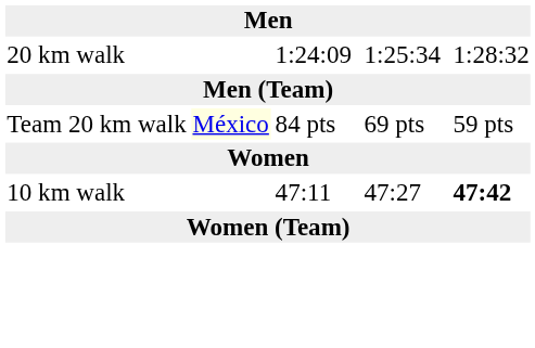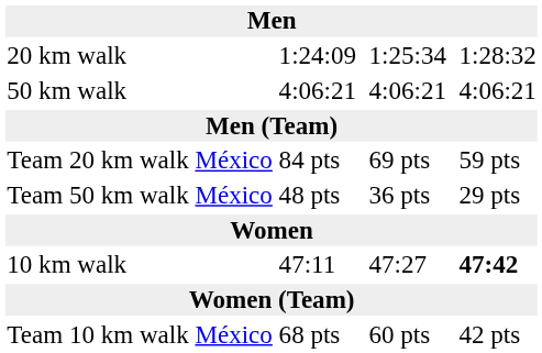 <table>
 <tr>
 <td colspan=7 bgcolor=#eeeeee style="text-align:center;"><strong>Men</strong></td>
 </tr>
 <tr>
 <td>20 km walk</td>
 <td></td>
 <td>1:24:09</td>
 <td></td>
 <td>1:25:34</td>
 <td></td>
 <td>1:28:32</td>
 </tr>
 <tr>
+<td>50 km walk</td>
+<td></td>
+<td>4:06:21</td>
+<td></td>
+<td>4:06:21</td>
+<td></td>
+<td>4:06:21</td>
+</tr>
+<tr>
 <td colspan=7 bgcolor=#eeeeee style="text-align:center;"><strong>Men (Team)</strong></td>
 </tr>
 <tr>
 <td>Team 20 km walk</td>
-<td style="background: lightyellow;"> <a href='#'>México</a></td>
+<td> <a href='#'>México</a></td>
 <td>84 pts</td>
 <td></td>
 <td>69 pts</td>
 <td></td>
 <td>59 pts</td>
+</tr>
+<tr>
+<td>Team 50 km walk</td>
+<td> <a href='#'>México</a></td>
+<td>48 pts</td>
+<td></td>
+<td>36 pts</td>
+<td></td>
+<td>29 pts</td>
 </tr>
 <tr>
 <td colspan=7 bgcolor=#eeeeee style="text-align:center;"><strong>Women</strong></td>
 </tr>
 <tr>
 <td>10 km walk</td>
 <td></td>
 <td>47:11</td>
 <td></td>
 <td>47:27</td>
 <td></td>
 <td><strong>47:42</strong></td>
 </tr>
 <tr>
 <td colspan=7 bgcolor=#eeeeee style="text-align:center;"><strong>Women (Team)</strong></td>
 </tr>
+<tr>
+<td>Team 10 km walk</td>
+<td> <a href='#'>México</a></td>
+<td>68 pts</td>
+<td></td>
+<td>60 pts</td>
+<td></td>
+<td>42 pts</td>
+</tr>
 </table>
